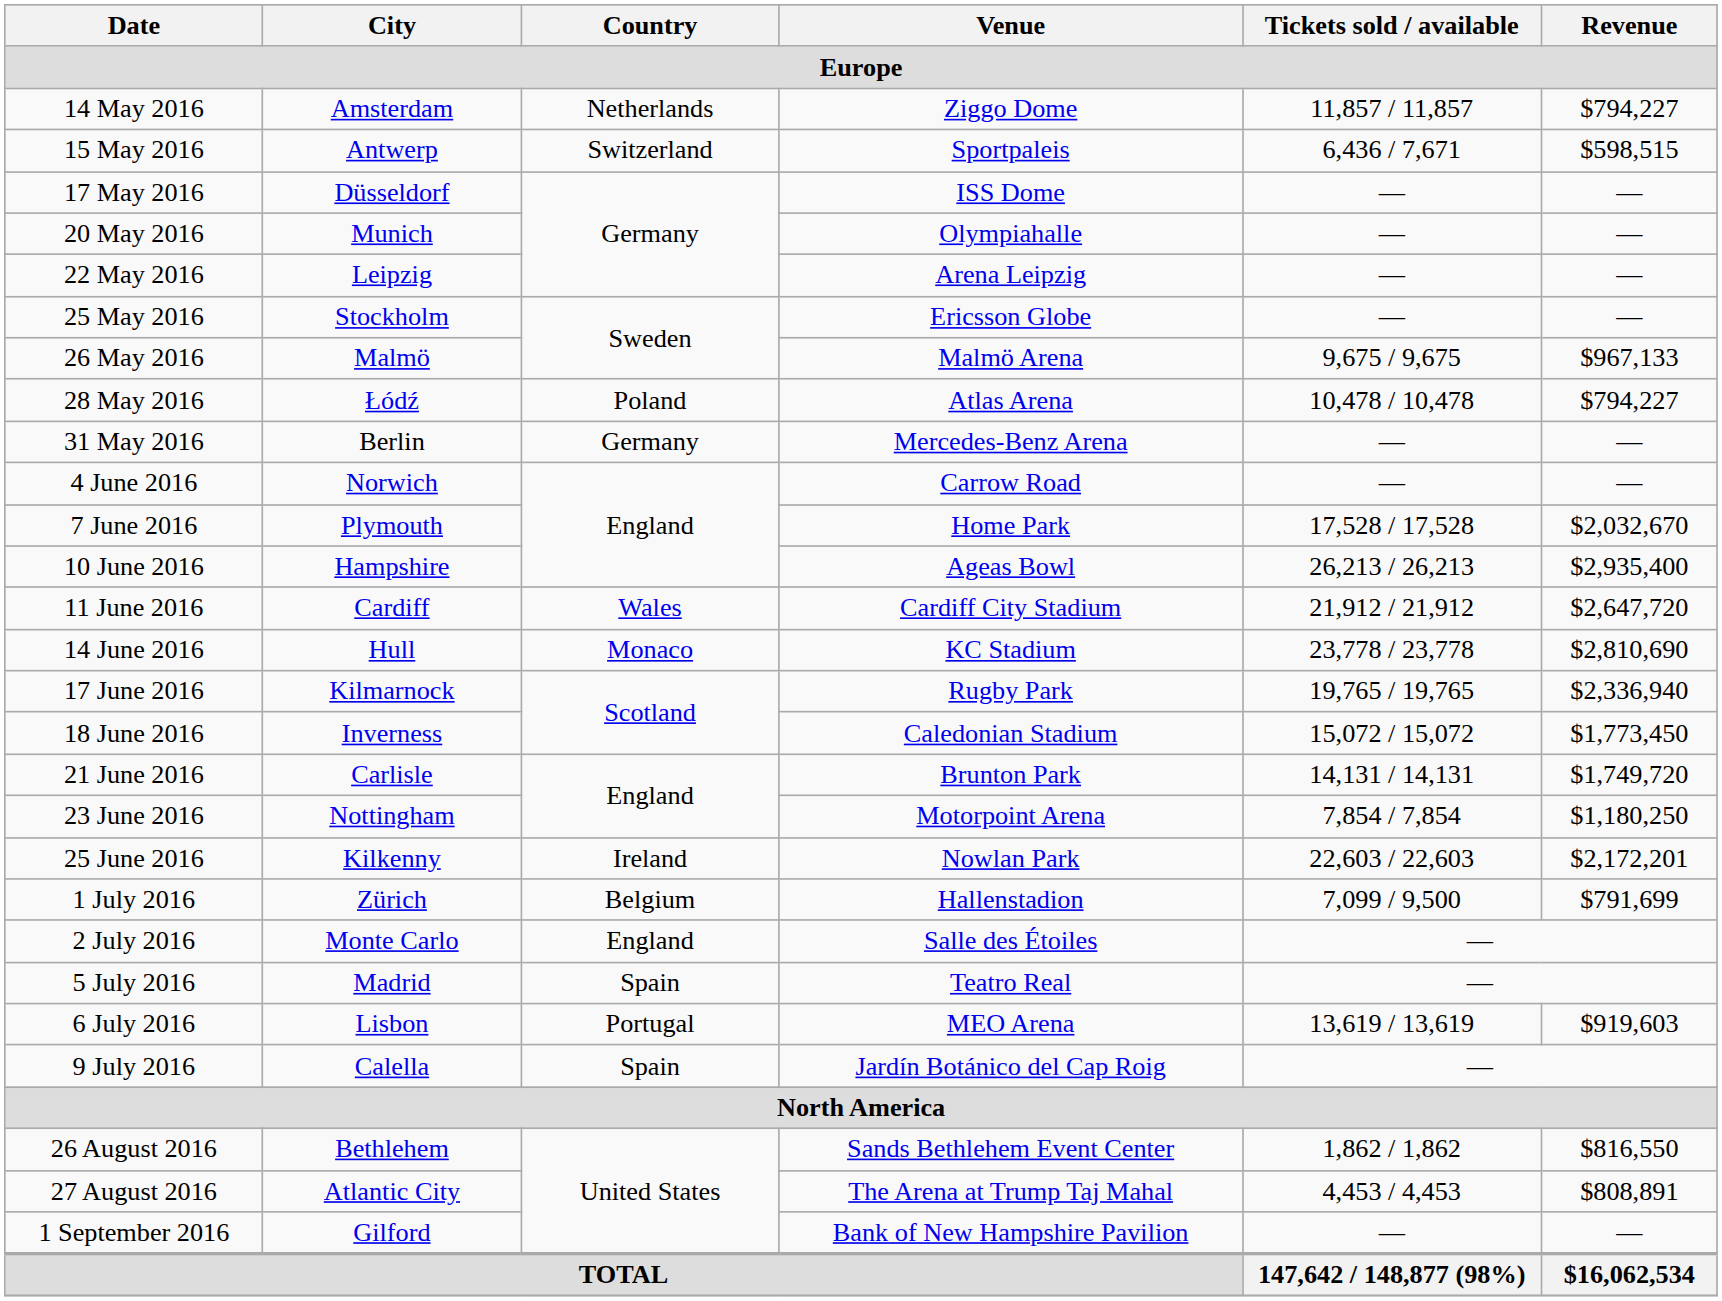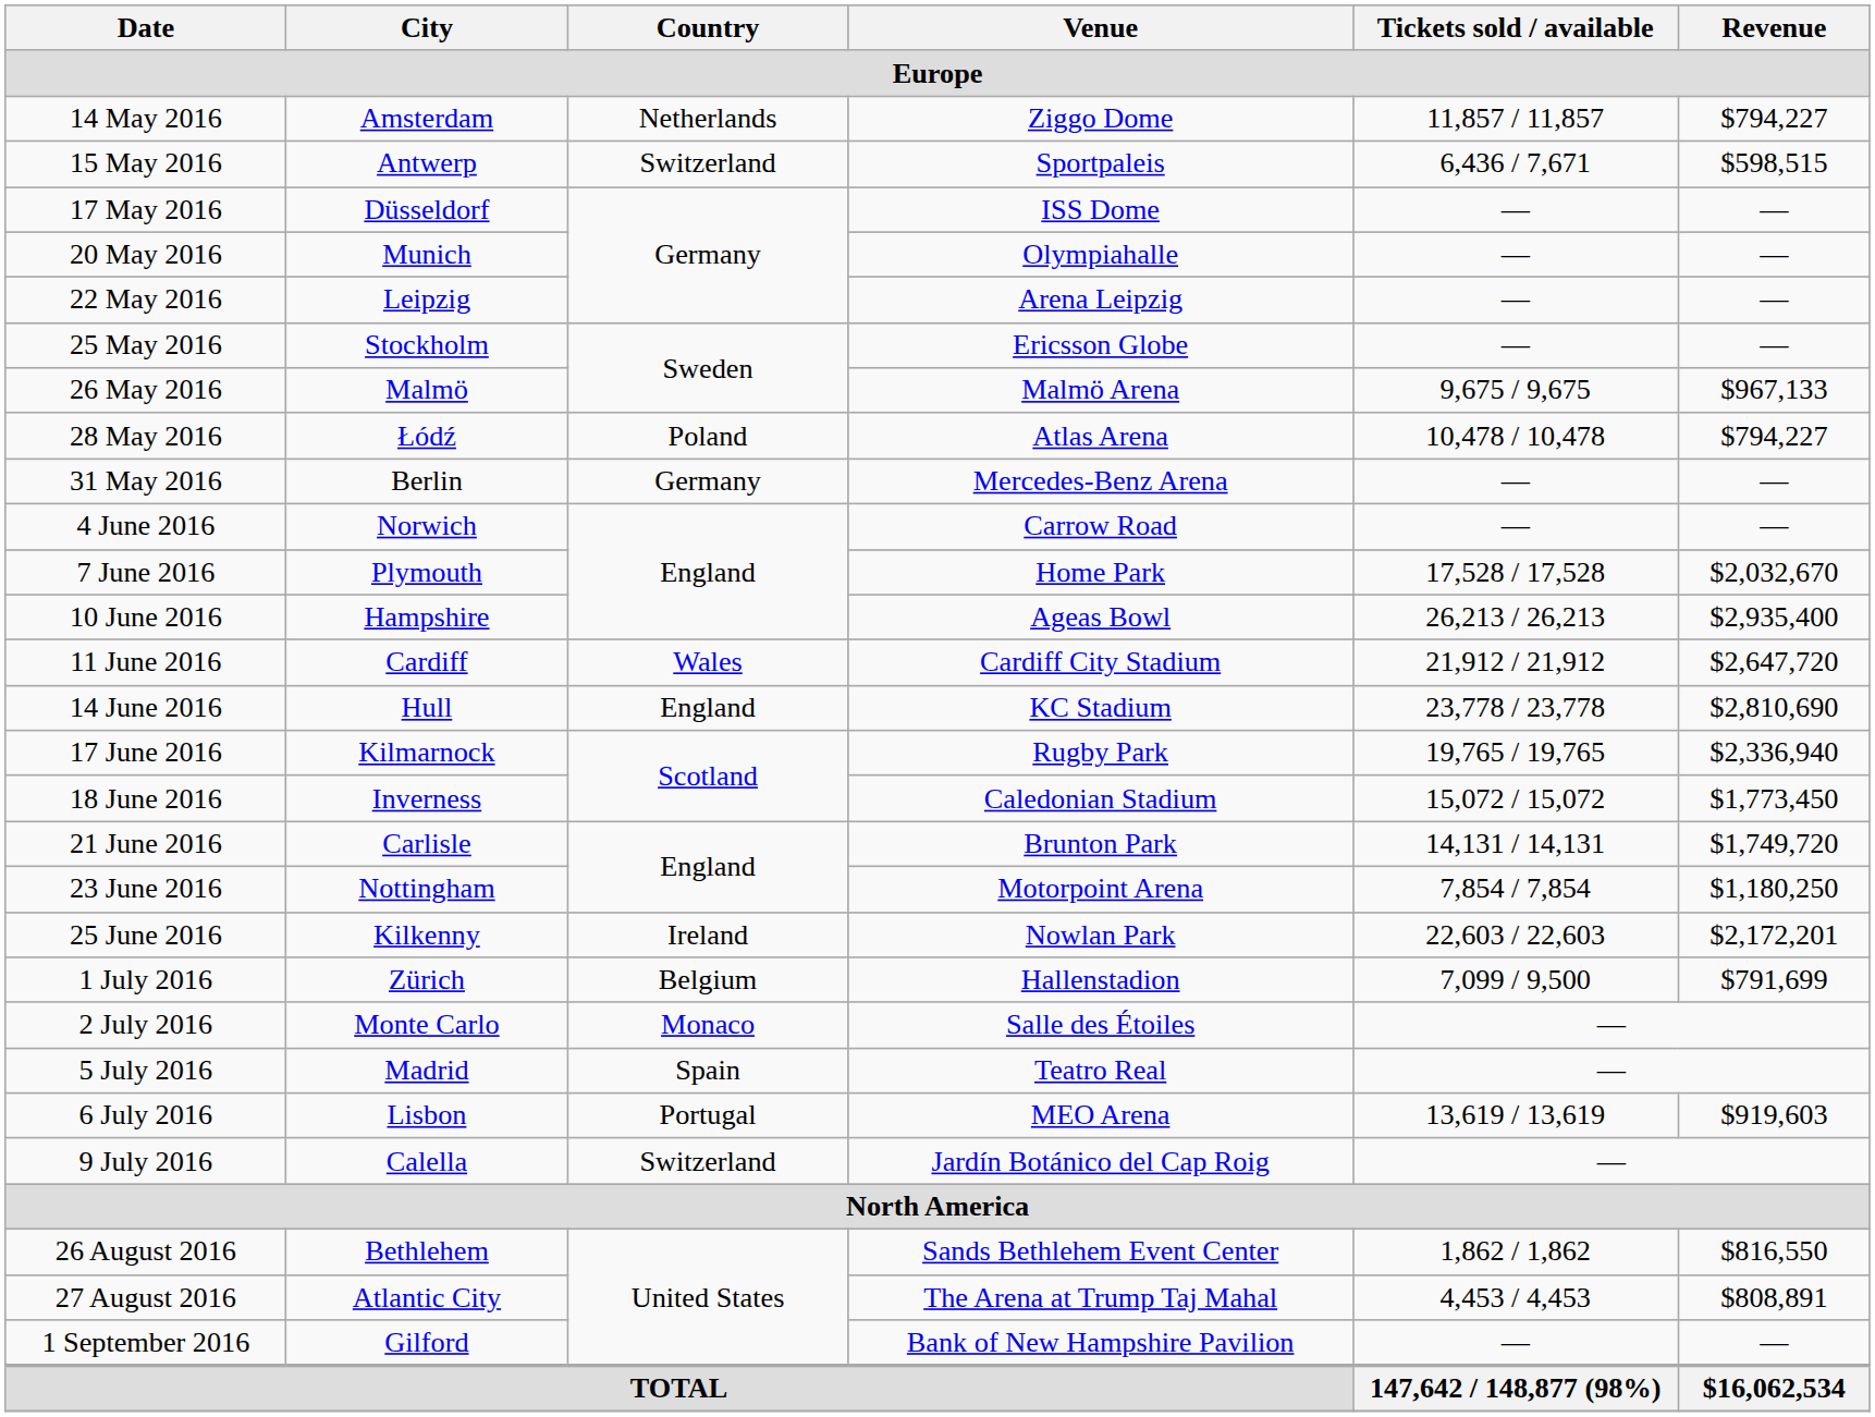 <table class="wikitable" style="text-align:center;">
 <tr>
 <th width="150">Date</th>
 <th width="150">City</th>
 <th width="150">Country</th>
 <th width="275">Venue</th>
 <th width="175">Tickets sold / available</th>
 <th width="100">Revenue</th>
 </tr>
 <tr>
 <td colspan="6" style="background:#ddd;"><strong>Europe</strong></td>
 </tr>
 <tr>
 <td>14 May 2016</td>
 <td><a href='#'>Amsterdam</a></td>
 <td>Netherlands</td>
 <td><a href='#'>Ziggo Dome</a></td>
 <td>11,857 / 11,857</td>
 <td>$794,227</td>
 </tr>
 <tr>
 <td>15 May 2016</td>
 <td><a href='#'>Antwerp</a></td>
 <td>Switzerland</td>
 <td><a href='#'>Sportpaleis</a></td>
 <td>6,436 / 7,671</td>
 <td>$598,515</td>
 </tr>
 <tr>
 <td>17 May 2016</td>
 <td><a href='#'>Düsseldorf</a></td>
 <td rowspan="3">Germany</td>
 <td><a href='#'>ISS Dome</a></td>
 <td>—</td>
 <td>—</td>
 </tr>
 <tr>
 <td>20 May 2016</td>
 <td><a href='#'>Munich</a></td>
 <td><a href='#'>Olympiahalle</a></td>
 <td>—</td>
 <td>—</td>
 </tr>
 <tr>
 <td>22 May 2016</td>
 <td><a href='#'>Leipzig</a></td>
 <td><a href='#'>Arena Leipzig</a></td>
 <td>—</td>
 <td>—</td>
 </tr>
 <tr>
 <td>25 May 2016</td>
 <td><a href='#'>Stockholm</a></td>
 <td rowspan="2">Sweden</td>
 <td><a href='#'>Ericsson Globe</a></td>
 <td>—</td>
 <td>—</td>
 </tr>
 <tr>
 <td>26 May 2016</td>
 <td><a href='#'>Malmö</a></td>
 <td><a href='#'>Malmö Arena</a></td>
 <td>9,675 / 9,675</td>
 <td>$967,133</td>
 </tr>
 <tr>
 <td>28 May 2016</td>
 <td><a href='#'>Łódź</a></td>
 <td>Poland</td>
 <td><a href='#'>Atlas Arena</a></td>
 <td>10,478 / 10,478</td>
 <td>$794,227</td>
 </tr>
 <tr>
 <td>31 May 2016</td>
 <td>Berlin</td>
 <td>Germany</td>
 <td><a href='#'>Mercedes-Benz Arena</a></td>
 <td>—</td>
 <td>—</td>
 </tr>
 <tr>
 <td>4 June 2016</td>
 <td><a href='#'>Norwich</a></td>
 <td rowspan="3">England</td>
 <td><a href='#'>Carrow Road</a></td>
 <td>—</td>
 <td>—</td>
 </tr>
 <tr>
 <td>7 June 2016</td>
 <td><a href='#'>Plymouth</a></td>
 <td><a href='#'>Home Park</a></td>
 <td>17,528 / 17,528</td>
 <td>$2,032,670</td>
 </tr>
 <tr>
 <td>10 June 2016</td>
 <td><a href='#'>Hampshire</a></td>
 <td><a href='#'>Ageas Bowl</a></td>
 <td>26,213 / 26,213</td>
 <td>$2,935,400</td>
 </tr>
 <tr>
 <td>11 June 2016</td>
 <td><a href='#'>Cardiff</a></td>
 <td><a href='#'>Wales</a></td>
 <td><a href='#'>Cardiff City Stadium</a></td>
 <td>21,912 / 21,912</td>
 <td>$2,647,720</td>
 </tr>
 <tr>
 <td>14 June 2016</td>
 <td><a href='#'>Hull</a></td>
-<td><a href='#'>Monaco</a></td>
+<td>England</td>
 <td><a href='#'>KC Stadium</a></td>
 <td>23,778 / 23,778</td>
 <td>$2,810,690</td>
 </tr>
 <tr>
 <td>17 June 2016</td>
 <td><a href='#'>Kilmarnock</a></td>
 <td rowspan="2"><a href='#'>Scotland</a></td>
 <td><a href='#'>Rugby Park</a></td>
 <td>19,765 / 19,765</td>
 <td>$2,336,940</td>
 </tr>
 <tr>
 <td>18 June 2016</td>
 <td><a href='#'>Inverness</a></td>
 <td><a href='#'>Caledonian Stadium</a></td>
 <td>15,072 / 15,072</td>
 <td>$1,773,450</td>
 </tr>
 <tr>
 <td>21 June 2016</td>
 <td><a href='#'>Carlisle</a></td>
 <td rowspan="2">England</td>
 <td><a href='#'>Brunton Park</a></td>
 <td>14,131 / 14,131</td>
 <td>$1,749,720</td>
 </tr>
 <tr>
 <td>23 June 2016</td>
 <td><a href='#'>Nottingham</a></td>
 <td><a href='#'>Motorpoint Arena</a></td>
 <td>7,854 / 7,854</td>
 <td>$1,180,250</td>
 </tr>
 <tr>
 <td>25 June 2016</td>
 <td><a href='#'>Kilkenny</a></td>
 <td>Ireland</td>
 <td><a href='#'>Nowlan Park</a></td>
 <td>22,603 / 22,603</td>
 <td>$2,172,201</td>
 </tr>
 <tr>
 <td>1 July 2016</td>
 <td><a href='#'>Zürich</a></td>
 <td>Belgium</td>
 <td><a href='#'>Hallenstadion</a></td>
 <td>7,099 / 9,500</td>
 <td>$791,699</td>
 </tr>
 <tr>
 <td>2 July 2016</td>
 <td><a href='#'>Monte Carlo</a></td>
-<td>England</td>
+<td><a href='#'>Monaco</a></td>
 <td><a href='#'>Salle des Étoiles</a></td>
 <td colspan="2">—</td>
 </tr>
 <tr>
 <td>5 July 2016</td>
 <td><a href='#'>Madrid</a></td>
 <td>Spain</td>
 <td><a href='#'>Teatro Real</a></td>
 <td colspan="2">—</td>
 </tr>
 <tr>
 <td>6 July 2016</td>
 <td><a href='#'>Lisbon</a></td>
 <td>Portugal</td>
 <td><a href='#'>MEO Arena</a></td>
 <td>13,619 / 13,619</td>
 <td>$919,603</td>
 </tr>
 <tr>
 <td>9 July 2016</td>
 <td><a href='#'>Calella</a></td>
-<td>Spain</td>
+<td>Switzerland</td>
 <td><a href='#'>Jardín Botánico del Cap Roig</a></td>
 <td colspan="2">—</td>
 </tr>
 <tr>
 <td colspan="6" style="background:#ddd;"><strong>North America</strong></td>
 </tr>
 <tr>
 <td>26 August 2016</td>
 <td><a href='#'>Bethlehem</a></td>
 <td rowspan="3">United States</td>
 <td><a href='#'>Sands Bethlehem Event Center</a></td>
 <td>1,862 / 1,862</td>
 <td>$816,550</td>
 </tr>
 <tr>
 <td>27 August 2016</td>
 <td><a href='#'>Atlantic City</a></td>
 <td><a href='#'>The Arena at Trump Taj Mahal</a></td>
 <td>4,453 / 4,453</td>
 <td>$808,891</td>
 </tr>
 <tr>
 <td>1 September 2016</td>
 <td><a href='#'>Gilford</a></td>
 <td><a href='#'>Bank of New Hampshire Pavilion</a></td>
 <td>—</td>
 <td>—</td>
 </tr>
 <tr>
 </tr>
 <tr style="border-top:2px solid #aaaaaa">
 <th colspan="4" style="background:#ddd;">TOTAL</th>
 <th>147,642 / 148,877 (98%)</th>
 <th>$16,062,534</th>
 </tr>
 <tr>
 </tr>
 </table>
